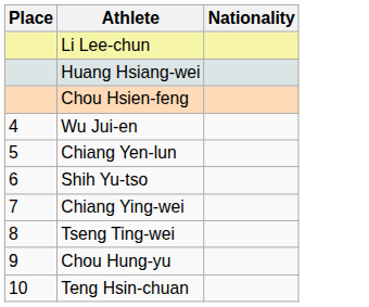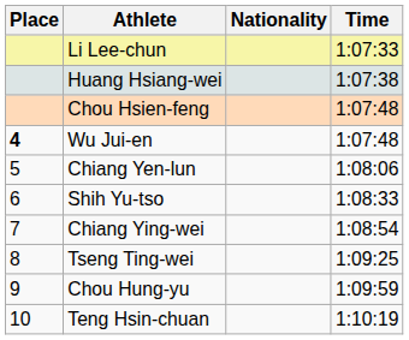 <table class="wikitable sortable">
 <tr>
 <th scope="col">Place</th>
 <th scope="col">Athlete</th>
 <th scope="col">Nationality</th>
+<th scope="col">Time</th>
 </tr>
 <tr bgcolor="#F7F6A8">
 <td></td>
 <td>Li Lee-chun</td>
 <td></td>
+<td>1:07:33</td>
 </tr>
 <tr bgcolor="#DCE5E5">
 <td></td>
 <td>Huang Hsiang-wei</td>
 <td></td>
+<td>1:07:38</td>
 </tr>
 <tr bgcolor="#FFDAB9">
 <td></td>
 <td>Chou Hsien-feng</td>
 <td></td>
+<td>1:07:48</td>
 </tr>
 <tr>
-<td>4</td>
+<td><strong>4</strong></td>
 <td>Wu Jui-en</td>
 <td></td>
+<td>1:07:48</td>
 </tr>
 <tr>
 <td>5</td>
 <td>Chiang Yen-lun</td>
 <td></td>
+<td>1:08:06</td>
 </tr>
 <tr>
 <td>6</td>
 <td>Shih Yu-tso</td>
 <td></td>
+<td>1:08:33</td>
 </tr>
 <tr>
 <td>7</td>
 <td>Chiang Ying-wei</td>
 <td></td>
+<td>1:08:54</td>
 </tr>
 <tr>
 <td>8</td>
 <td>Tseng Ting-wei</td>
 <td></td>
+<td>1:09:25</td>
 </tr>
 <tr>
 <td>9</td>
 <td>Chou Hung-yu</td>
 <td></td>
+<td>1:09:59</td>
 </tr>
 <tr>
 <td>10</td>
 <td>Teng Hsin-chuan</td>
 <td></td>
+<td>1:10:19</td>
 </tr>
 </table>
